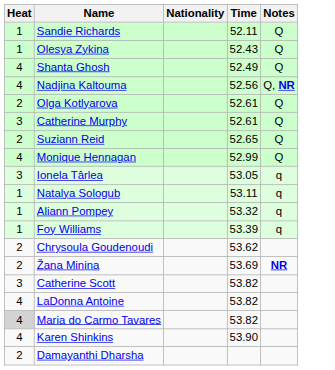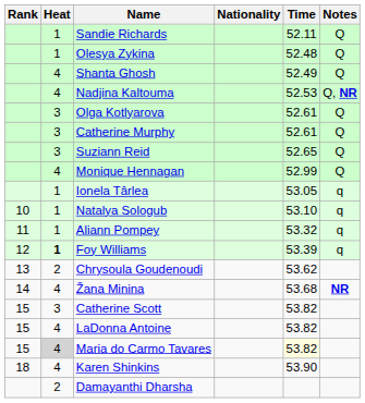 <table class="wikitable sortable" style="text-align:center">
 <tr>
+<th>Rank</th>
 <th>Heat</th>
 <th>Name</th>
 <th>Nationality</th>
 <th>Time</th>
 <th>Notes</th>
 </tr>
 <tr bgcolor=ccffcc>
+<td></td>
 <td>1</td>
 <td align="left"><a href='#'>Sandie Richards</a></td>
 <td align=left></td>
 <td>52.11</td>
 <td>Q</td>
 </tr>
 <tr bgcolor=ccffcc>
+<td></td>
 <td>1</td>
 <td align="left"><a href='#'>Olesya Zykina</a></td>
 <td align=left></td>
-<td>52.43</td>
+<td>52.48</td>
 <td>Q</td>
 </tr>
 <tr bgcolor=ccffcc>
+<td></td>
 <td>4</td>
 <td align="left"><a href='#'>Shanta Ghosh</a></td>
 <td align=left></td>
 <td>52.49</td>
 <td>Q</td>
 </tr>
 <tr bgcolor=ccffcc>
+<td></td>
 <td>4</td>
 <td align="left"><a href='#'>Nadjina Kaltouma</a></td>
 <td align=left></td>
-<td>52.56</td>
+<td>52.53</td>
 <td>Q, <strong><a href='#'>NR</a></strong></td>
 </tr>
 <tr bgcolor=ccffcc>
-<td>2</td>
+<td></td>
+<td>3</td>
 <td align="left"><a href='#'>Olga Kotlyarova</a></td>
 <td align=left></td>
 <td>52.61</td>
 <td>Q</td>
 </tr>
 <tr bgcolor=ccffcc>
+<td></td>
 <td>3</td>
 <td align="left"><a href='#'>Catherine Murphy</a></td>
 <td align=left></td>
 <td>52.61</td>
 <td>Q</td>
 </tr>
 <tr bgcolor=ccffcc>
-<td>2</td>
+<td></td>
+<td>3</td>
 <td align="left"><a href='#'>Suziann Reid</a></td>
 <td align=left></td>
 <td>52.65</td>
 <td>Q</td>
 </tr>
 <tr bgcolor=ccffcc>
+<td></td>
 <td>4</td>
 <td align="left"><a href='#'>Monique Hennagan</a></td>
 <td align=left></td>
 <td>52.99</td>
 <td>Q</td>
 </tr>
 <tr bgcolor=ddffdd>
-<td>3</td>
+<td></td>
+<td>1</td>
 <td align="left"><a href='#'>Ionela Târlea</a></td>
 <td align=left></td>
 <td>53.05</td>
 <td>q</td>
 </tr>
 <tr bgcolor=ddffdd>
+<td>10</td>
 <td>1</td>
 <td align="left"><a href='#'>Natalya Sologub</a></td>
 <td align=left></td>
-<td>53.11</td>
+<td>53.10</td>
 <td>q</td>
 </tr>
 <tr bgcolor=ddffdd>
+<td>11</td>
 <td>1</td>
 <td align="left"><a href='#'>Aliann Pompey</a></td>
 <td align=left></td>
 <td>53.32</td>
 <td>q</td>
 </tr>
 <tr bgcolor=ddffdd>
-<td>1</td>
+<td>12</td>
+<td><strong>1</strong></td>
 <td align="left"><a href='#'>Foy Williams</a></td>
 <td align=left></td>
 <td>53.39</td>
 <td>q</td>
 </tr>
 <tr>
+<td>13</td>
 <td>2</td>
 <td align="left"><a href='#'>Chrysoula Goudenoudi</a></td>
 <td align=left></td>
 <td>53.62</td>
 <td></td>
 </tr>
 <tr>
-<td>2</td>
+<td>14</td>
+<td>4</td>
 <td align="left"><a href='#'>Žana Minina</a></td>
 <td align=left></td>
-<td>53.69</td>
+<td>53.68</td>
 <td><strong><a href='#'>NR</a></strong></td>
 </tr>
 <tr>
+<td>15</td>
 <td>3</td>
 <td align="left"><a href='#'>Catherine Scott</a></td>
 <td align=left></td>
 <td>53.82</td>
 <td></td>
 </tr>
 <tr>
+<td>15</td>
 <td>4</td>
 <td align="left"><a href='#'>LaDonna Antoine</a></td>
 <td align=left></td>
 <td>53.82</td>
 <td></td>
 </tr>
 <tr>
+<td>15</td>
 <td style="background: lightgrey;">4</td>
 <td align="left"><a href='#'>Maria do Carmo Tavares</a></td>
 <td align=left></td>
-<td>53.82</td>
+<td style="background: lightyellow;">53.82</td>
 <td></td>
 </tr>
 <tr>
+<td>18</td>
 <td>4</td>
 <td align="left"><a href='#'>Karen Shinkins</a></td>
 <td align=left></td>
 <td>53.90</td>
 <td></td>
 </tr>
 <tr>
+<td></td>
 <td>2</td>
 <td align="left"><a href='#'>Damayanthi Dharsha</a></td>
 <td align=left></td>
 <td></td>
 <td></td>
 </tr>
 </table>
